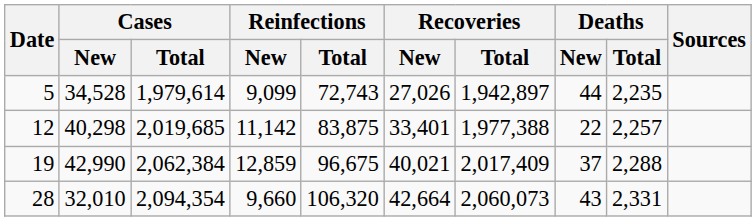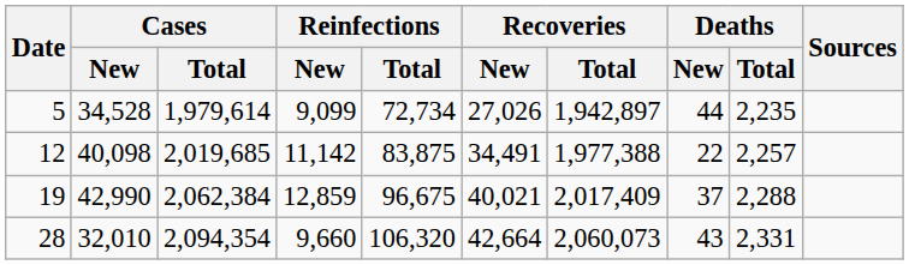 <table class="wikitable sortable mw-collapsible mw-collapsed sticky-header-multi sort-under" style="text-align:right;">
 <tr>
 <th rowspan=2>Date</th>
 <th colspan=2>Cases</th>
 <th colspan=2>Reinfections</th>
 <th colspan=2>Recoveries</th>
 <th colspan=2>Deaths</th>
 <th rowspan=2 class="unsortable">Sources</th>
 </tr>
 <tr>
 <th>New</th>
 <th>Total</th>
 <th>New</th>
 <th>Total</th>
 <th>New</th>
 <th>Total</th>
 <th>New</th>
 <th>Total</th>
 </tr>
 <tr>
 <td>5</td>
 <td>34,528</td>
 <td>1,979,614</td>
 <td>9,099</td>
-<td>72,743</td>
+<td>72,734</td>
 <td>27,026</td>
 <td>1,942,897</td>
 <td>44</td>
 <td>2,235</td>
 <td></td>
 </tr>
 <tr>
 <td>12</td>
-<td>40,298</td>
+<td>40,098</td>
 <td>2,019,685</td>
 <td>11,142</td>
 <td>83,875</td>
-<td>33,401</td>
+<td>34,491</td>
 <td>1,977,388</td>
 <td>22</td>
 <td>2,257</td>
 <td></td>
 </tr>
 <tr>
 <td>19</td>
 <td>42,990</td>
 <td>2,062,384</td>
 <td>12,859</td>
 <td>96,675</td>
 <td>40,021</td>
 <td>2,017,409</td>
 <td>37</td>
 <td>2,288</td>
 <td></td>
 </tr>
 <tr>
 <td>28</td>
 <td>32,010</td>
 <td>2,094,354</td>
 <td>9,660</td>
 <td>106,320</td>
 <td>42,664</td>
 <td>2,060,073</td>
 <td>43</td>
 <td>2,331</td>
 <td></td>
 </tr>
 </table>
